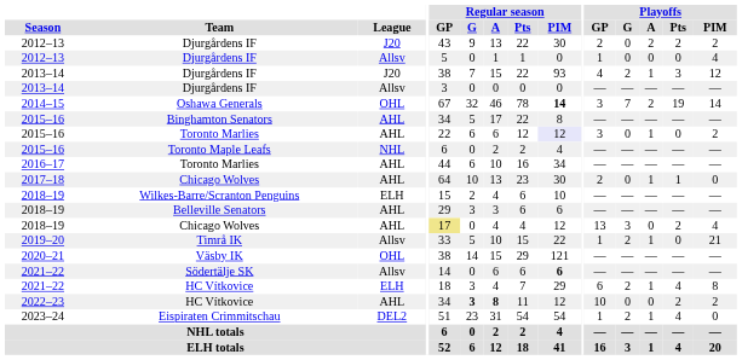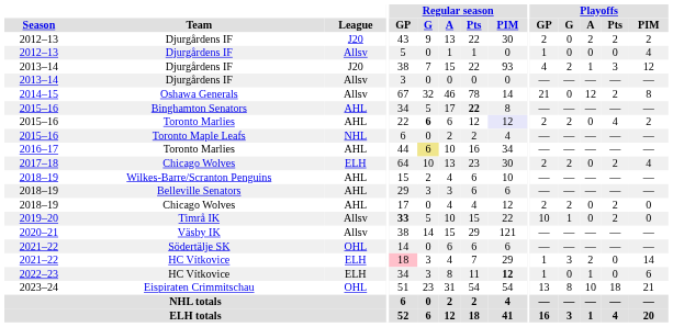 <table border="0" cellpadding="1" cellspacing="0" style="text-align:center; width:60em">
 <tr bgcolor="#e0e0e0">
 <th colspan="3" bgcolor="#ffffff"></th>
 <th rowspan="99" bgcolor="#ffffff"></th>
 <th colspan="5"><a href='#'>Regular season</a></th>
 <th rowspan="99" bgcolor="#ffffff"></th>
 <th colspan="5"><a href='#'>Playoffs</a></th>
 </tr>
 <tr bgcolor="#e0e0e0">
 <th><a href='#'>Season</a></th>
 <th>Team</th>
 <th>League</th>
 <th>GP</th>
 <th><a href='#'>G</a></th>
 <th><a href='#'>A</a></th>
 <th><a href='#'>Pts</a></th>
 <th><a href='#'>PIM</a></th>
 <th>GP</th>
 <th>G</th>
 <th>A</th>
 <th>Pts</th>
 <th>PIM</th>
 </tr>
 <tr>
 <td>2012–13</td>
 <td>Djurgårdens IF</td>
 <td><a href='#'>J20</a></td>
 <td>43</td>
 <td>9</td>
 <td>13</td>
 <td>22</td>
 <td>30</td>
 <td>2</td>
 <td>0</td>
 <td>2</td>
 <td>2</td>
 <td>2</td>
 </tr>
 <tr bgcolor="#f0f0f0">
 <td><a href='#'>2012–13</a></td>
 <td><a href='#'>Djurgårdens IF</a></td>
 <td><a href='#'>Allsv</a></td>
 <td>5</td>
 <td>0</td>
 <td>1</td>
 <td>1</td>
 <td>0</td>
 <td>1</td>
 <td>0</td>
 <td>0</td>
 <td>0</td>
 <td>4</td>
 </tr>
 <tr>
 <td>2013–14</td>
 <td>Djurgårdens IF</td>
 <td>J20</td>
 <td>38</td>
 <td>7</td>
 <td>15</td>
 <td>22</td>
 <td>93</td>
 <td>4</td>
 <td>2</td>
 <td>1</td>
 <td>3</td>
 <td>12</td>
 </tr>
 <tr bgcolor="#f0f0f0">
 <td><a href='#'>2013–14</a></td>
 <td>Djurgårdens IF</td>
 <td>Allsv</td>
 <td>3</td>
 <td>0</td>
 <td>0</td>
 <td>0</td>
 <td>0</td>
 <td>—</td>
 <td>—</td>
 <td>—</td>
 <td>—</td>
 <td>—</td>
 </tr>
 <tr>
 <td><a href='#'>2014–15</a></td>
 <td><a href='#'>Oshawa Generals</a></td>
-<td><a href='#'>OHL</a></td>
+<td>Allsv</td>
 <td>67</td>
 <td>32</td>
 <td>46</td>
 <td>78</td>
-<td><strong>14</strong></td>
-<td>3</td>
-<td>7</td>
+<td>14</td>
+<td>21</td>
+<td>0</td>
+<td>12</td>
 <td>2</td>
-<td>19</td>
-<td>14</td>
+<td>8</td>
 </tr>
 <tr bgcolor="#f0f0f0">
 <td><a href='#'>2015–16</a></td>
 <td><a href='#'>Binghamton Senators</a></td>
 <td><a href='#'>AHL</a></td>
 <td>34</td>
 <td>5</td>
 <td>17</td>
-<td>22</td>
+<td><strong>22</strong></td>
 <td>8</td>
 <td>—</td>
 <td>—</td>
 <td>—</td>
 <td>—</td>
 <td>—</td>
 </tr>
 <tr>
 <td>2015–16</td>
 <td><a href='#'>Toronto Marlies</a></td>
 <td>AHL</td>
 <td>22</td>
-<td>6</td>
+<td><strong>6</strong></td>
 <td>6</td>
 <td>12</td>
 <td style="background: lavender;">12</td>
-<td>3</td>
+<td>2</td>
+<td>2</td>
 <td>0</td>
-<td>1</td>
-<td>0</td>
+<td>4</td>
 <td>2</td>
 </tr>
 <tr ALIGN="center" bgcolor="#f0f0f0">
 <td><a href='#'>2015–16</a></td>
 <td><a href='#'>Toronto Maple Leafs</a></td>
 <td><a href='#'>NHL</a></td>
 <td>6</td>
 <td>0</td>
 <td>2</td>
 <td>2</td>
 <td>4</td>
 <td>—</td>
 <td>—</td>
 <td>—</td>
 <td>—</td>
 <td>—</td>
 </tr>
 <tr ALIGN="center">
 <td><a href='#'>2016–17</a></td>
 <td>Toronto Marlies</td>
 <td>AHL</td>
 <td>44</td>
-<td>6</td>
+<td style="background: khaki;">6</td>
 <td>10</td>
 <td>16</td>
 <td>34</td>
 <td>—</td>
 <td>—</td>
 <td>—</td>
 <td>—</td>
 <td>—</td>
 </tr>
 <tr ALIGN="center" bgcolor="#f0f0f0">
 <td><a href='#'>2017–18</a></td>
 <td><a href='#'>Chicago Wolves</a></td>
-<td>AHL</td>
+<td><a href='#'>ELH</a></td>
 <td>64</td>
 <td>10</td>
 <td>13</td>
 <td>23</td>
 <td>30</td>
 <td>2</td>
+<td>2</td>
 <td>0</td>
-<td>1</td>
-<td>1</td>
-<td>0</td>
+<td>2</td>
+<td>4</td>
 </tr>
 <tr ALIGN="center">
 <td><a href='#'>2018–19</a></td>
 <td><a href='#'>Wilkes-Barre/Scranton Penguins</a></td>
-<td>ELH</td>
+<td>AHL</td>
 <td>15</td>
 <td>2</td>
 <td>4</td>
 <td>6</td>
 <td>10</td>
 <td>—</td>
 <td>—</td>
 <td>—</td>
 <td>—</td>
 <td>—</td>
 </tr>
 <tr ALIGN="center" bgcolor="#f0f0f0">
 <td>2018–19</td>
 <td><a href='#'>Belleville Senators</a></td>
 <td>AHL</td>
 <td>29</td>
 <td>3</td>
 <td>3</td>
 <td>6</td>
 <td>6</td>
 <td>—</td>
 <td>—</td>
 <td>—</td>
 <td>—</td>
 <td>—</td>
 </tr>
 <tr ALIGN="center">
 <td>2018–19</td>
 <td>Chicago Wolves</td>
 <td>AHL</td>
-<td style="background: khaki;">17</td>
+<td>17</td>
 <td>0</td>
 <td>4</td>
 <td>4</td>
 <td>12</td>
-<td>13</td>
-<td>3</td>
+<td>2</td>
+<td>2</td>
 <td>0</td>
 <td>2</td>
-<td>4</td>
+<td>0</td>
 </tr>
 <tr bgcolor="#f0f0f0">
 <td><a href='#'>2019–20</a></td>
 <td><a href='#'>Timrå IK</a></td>
 <td>Allsv</td>
-<td>33</td>
+<td><strong>33</strong></td>
 <td>5</td>
 <td>10</td>
 <td>15</td>
 <td>22</td>
-<td>1</td>
-<td>2</td>
+<td>10</td>
 <td>1</td>
 <td>0</td>
-<td>21</td>
+<td>2</td>
+<td>0</td>
 </tr>
 <tr>
 <td><a href='#'>2020–21</a></td>
 <td><a href='#'>Väsby IK</a></td>
-<td><a href='#'>OHL</a></td>
+<td>Allsv</td>
 <td>38</td>
 <td>14</td>
 <td>15</td>
 <td>29</td>
 <td>121</td>
 <td>—</td>
 <td>—</td>
 <td>—</td>
 <td>—</td>
 <td>—</td>
 </tr>
 <tr ALIGN="center" bgcolor="#f0f0f0">
 <td><a href='#'>2021–22</a></td>
 <td><a href='#'>Södertälje SK</a></td>
-<td>Allsv</td>
+<td><a href='#'>OHL</a></td>
 <td>14</td>
 <td>0</td>
 <td>6</td>
 <td>6</td>
-<td><strong>6</strong></td>
+<td>6</td>
 <td>—</td>
 <td>—</td>
 <td>—</td>
 <td>—</td>
 <td>—</td>
 </tr>
 <tr ALIGN="center">
 <td><a href='#'>2021–22</a></td>
 <td><a href='#'>HC Vítkovice</a></td>
 <td><a href='#'>ELH</a></td>
-<td>18</td>
+<td style="background: pink;">18</td>
 <td>3</td>
 <td>4</td>
 <td>7</td>
 <td>29</td>
-<td>6</td>
+<td>1</td>
+<td>3</td>
 <td>2</td>
-<td>1</td>
-<td>4</td>
-<td>8</td>
+<td>0</td>
+<td>14</td>
 </tr>
 <tr ALIGN="center"  bgcolor="#f0f0f0">
 <td><a href='#'>2022–23</a></td>
 <td>HC Vítkovice</td>
-<td>AHL</td>
+<td>ELH</td>
 <td>34</td>
-<td><strong>3</strong></td>
-<td><strong>8</strong></td>
+<td>3</td>
+<td>8</td>
 <td>11</td>
-<td>12</td>
-<td>10</td>
+<td><strong>12</strong></td>
+<td>1</td>
 <td>0</td>
+<td>1</td>
 <td>0</td>
-<td>2</td>
-<td>2</td>
+<td>6</td>
 </tr>
 <tr ALIGN="center">
 <td 2023–24 DEL2 season>2023–24</td>
 <td><a href='#'>Eispiraten Crimmitschau</a></td>
-<td><a href='#'>DEL2</a></td>
+<td><a href='#'>OHL</a></td>
 <td>51</td>
 <td>23</td>
 <td>31</td>
 <td>54</td>
 <td>54</td>
-<td>1</td>
-<td>2</td>
-<td>1</td>
-<td>4</td>
-<td>0</td>
+<td>13</td>
+<td>8</td>
+<td>10</td>
+<td>18</td>
+<td>21</td>
 </tr>
 <tr bgcolor="#e0e0e0">
 <th colspan="3">NHL totals</th>
 <th>6</th>
 <th>0</th>
 <th>2</th>
 <th>2</th>
 <th>4</th>
 <th>—</th>
 <th>—</th>
 <th>—</th>
 <th>—</th>
 <th>—</th>
 </tr>
 <tr bgcolor="#e0e0e0">
 <th colspan="3">ELH totals</th>
 <th>52</th>
 <th>6</th>
 <th>12</th>
 <th>18</th>
 <th>41</th>
 <th>16</th>
 <th>3</th>
 <th>1</th>
 <th>4</th>
 <th>20</th>
 </tr>
 </table>
